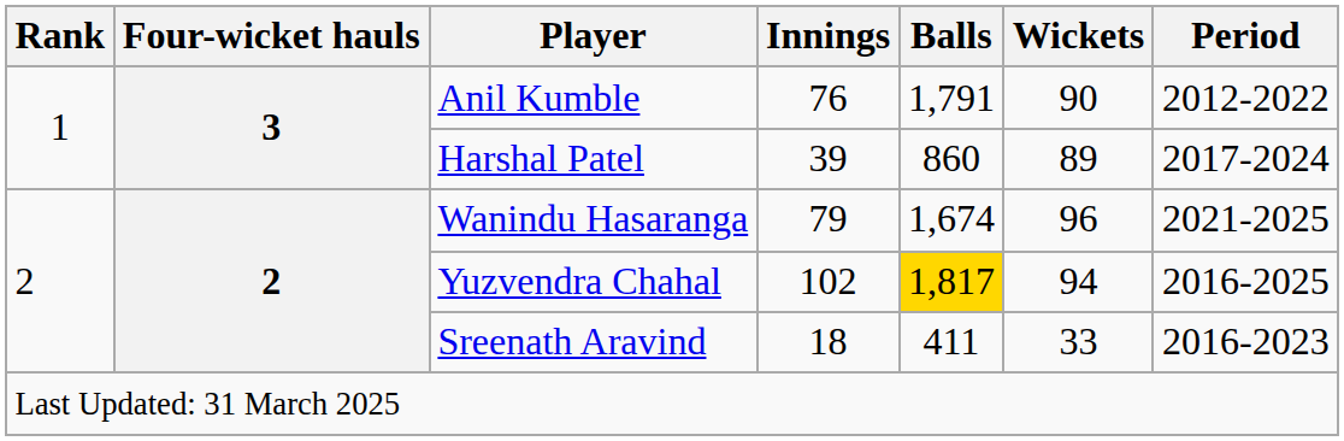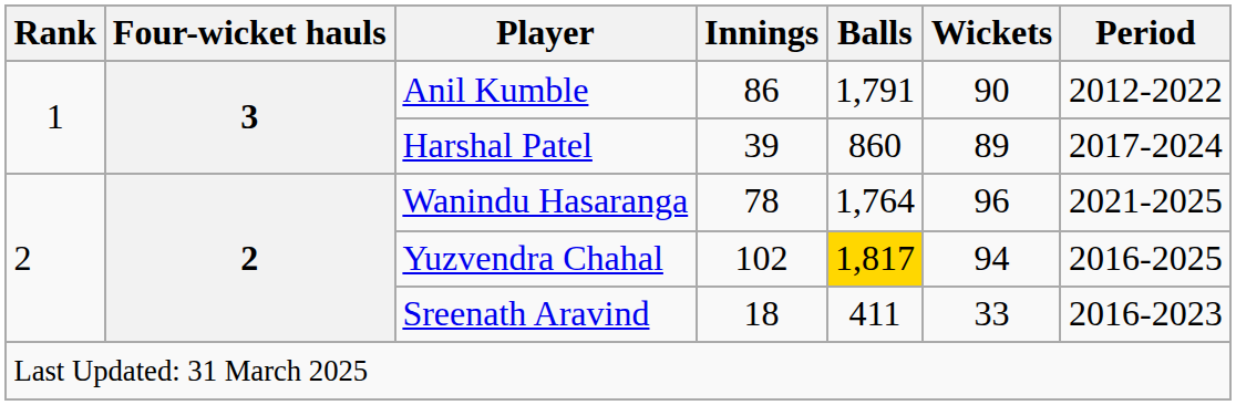 <table class="wikitable sortable">
 <tr>
 <th scope=col>Rank</th>
 <th scope=col>Four-wicket hauls</th>
 <th scope=col>Player</th>
 <th scope=col>Innings</th>
 <th scope=col>Balls</th>
 <th scope=col>Wickets</th>
 <th scope=col>Period</th>
 </tr>
 <tr>
 <td rowspan="2" align="center">1</td>
 <th rowspan="2" scope="row" style="text-align:center;">3</th>
 <td><a href='#'>Anil Kumble</a></td>
-<td align="center">76</td>
+<td align="center">86</td>
 <td align=center>1,791</td>
 <td align=center>90</td>
 <td>2012-2022</td>
 </tr>
 <tr>
 <td><a href='#'>Harshal Patel</a></td>
 <td align="center">39</td>
 <td align=center>860</td>
 <td align=center>89</td>
 <td>2017-2024</td>
 </tr>
 <tr>
 <td rowspan="3">2</td>
 <th rowspan="3">2</th>
 <td><a href='#'>Wanindu Hasaranga</a></td>
-<td align="center">79</td>
-<td align=center>1,674</td>
+<td align="center">78</td>
+<td align=center>1,764</td>
 <td align=center>96</td>
 <td>2021-2025</td>
 </tr>
 <tr>
 <td><a href='#'>Yuzvendra Chahal</a></td>
 <td align="center">102</td>
 <td align=center style="background: gold;">1,817</td>
 <td align=center>94</td>
 <td>2016-2025</td>
 </tr>
 <tr>
 <td><a href='#'>Sreenath Aravind</a></td>
 <td align="center">18</td>
 <td align=center>411</td>
 <td align=center>33</td>
 <td>2016-2023</td>
 </tr>
 <tr>
 </tr>
 <tr class=sortbottom>
 <td colspan=8><small>Last Updated: 31 March 2025</small></td>
 </tr>
 </table>
